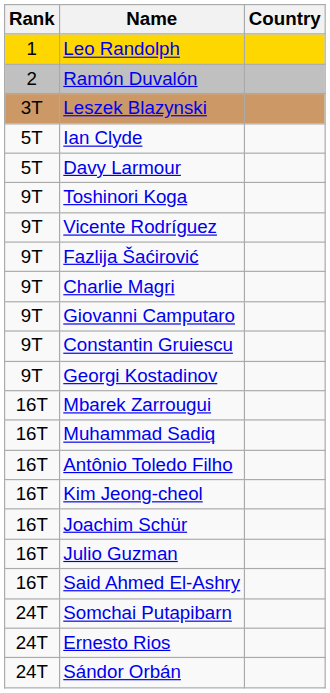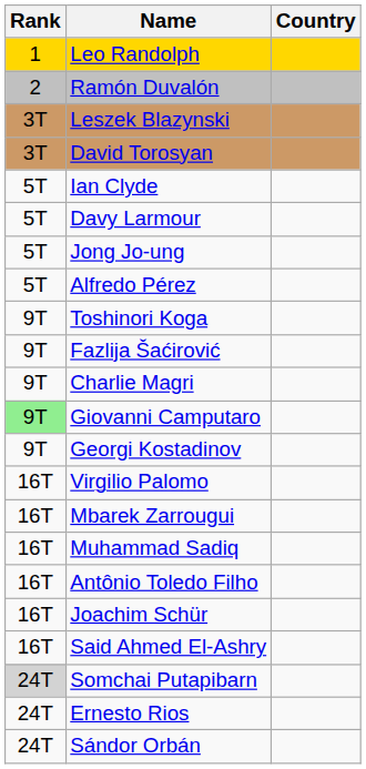 <table class="wikitable sortable" style="text-align:center">
 <tr>
 <th>Rank</th>
 <th>Name</th>
 <th>Country</th>
 </tr>
 <tr bgcolor=gold>
 <td>1</td>
 <td align="left"><a href='#'>Leo Randolph</a></td>
 <td align="left"></td>
 </tr>
 <tr bgcolor=silver>
 <td>2</td>
 <td align="left"><a href='#'>Ramón Duvalón</a></td>
 <td align="left"></td>
 </tr>
 <tr bgcolor=#CC9966>
 <td>3T</td>
 <td align="left"><a href='#'>Leszek Blazynski</a></td>
 <td align="left"></td>
 </tr>
+<tr bgcolor=#CC9966>
+<td>3T</td>
+<td align="left"><a href='#'>David Torosyan</a></td>
+<td align="left"></td>
+</tr>
 <tr>
 <td>5T</td>
 <td align="left"><a href='#'>Ian Clyde</a></td>
 <td align="left"></td>
 </tr>
 <tr>
 <td>5T</td>
 <td align="left"><a href='#'>Davy Larmour</a></td>
 <td align="left"></td>
 </tr>
 <tr>
-<td>9T</td>
-<td align="left"><a href='#'>Toshinori Koga</a></td>
+<td>5T</td>
+<td align="left"><a href='#'>Jong Jo-ung</a></td>
+<td align="left"></td>
+</tr>
+<tr>
+<td>5T</td>
+<td align="left"><a href='#'>Alfredo Pérez</a></td>
 <td align="left"></td>
 </tr>
 <tr>
 <td>9T</td>
-<td align="left"><a href='#'>Vicente Rodríguez</a></td>
+<td align="left"><a href='#'>Toshinori Koga</a></td>
 <td align="left"></td>
 </tr>
 <tr>
 <td>9T</td>
 <td align="left"><a href='#'>Fazlija Šaćirović</a></td>
 <td align="left"></td>
 </tr>
 <tr>
 <td>9T</td>
 <td align="left"><a href='#'>Charlie Magri</a></td>
 <td align="left"></td>
 </tr>
 <tr>
-<td>9T</td>
+<td style="background: lightgreen;">9T</td>
 <td align="left"><a href='#'>Giovanni Camputaro</a></td>
 <td align="left"></td>
 </tr>
 <tr>
 <td>9T</td>
-<td align="left"><a href='#'>Constantin Gruiescu</a></td>
+<td align="left"><a href='#'>Georgi Kostadinov</a></td>
 <td align="left"></td>
 </tr>
 <tr>
-<td>9T</td>
-<td align="left"><a href='#'>Georgi Kostadinov</a></td>
+<td>16T</td>
+<td align="left"><a href='#'>Virgilio Palomo</a></td>
 <td align="left"></td>
 </tr>
 <tr>
 <td>16T</td>
 <td align="left"><a href='#'>Mbarek Zarrougui</a></td>
 <td align="left"></td>
 </tr>
 <tr>
 <td>16T</td>
 <td align="left"><a href='#'>Muhammad Sadiq</a></td>
 <td align="left"></td>
 </tr>
 <tr>
 <td>16T</td>
 <td align="left"><a href='#'>Antônio Toledo Filho</a></td>
 <td align="left"></td>
 </tr>
 <tr>
 <td>16T</td>
-<td align="left"><a href='#'>Kim Jeong-cheol</a></td>
-<td align="left"></td>
-</tr>
-<tr>
-<td>16T</td>
 <td align="left"><a href='#'>Joachim Schür</a></td>
-<td align="left"></td>
-</tr>
-<tr>
-<td>16T</td>
-<td align="left"><a href='#'>Julio Guzman</a></td>
 <td align="left"></td>
 </tr>
 <tr>
 <td>16T</td>
 <td align="left"><a href='#'>Said Ahmed El-Ashry</a></td>
 <td align="left"></td>
 </tr>
 <tr>
-<td>24T</td>
+<td style="background: lightgrey;">24T</td>
 <td align="left"><a href='#'>Somchai Putapibarn</a></td>
 <td align="left"></td>
 </tr>
 <tr>
 <td>24T</td>
 <td align="left"><a href='#'>Ernesto Rios</a></td>
 <td align="left"></td>
 </tr>
 <tr>
 <td>24T</td>
 <td align="left"><a href='#'>Sándor Orbán</a></td>
 <td align="left"></td>
 </tr>
 </table>
